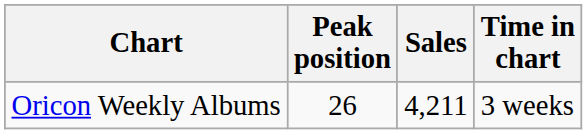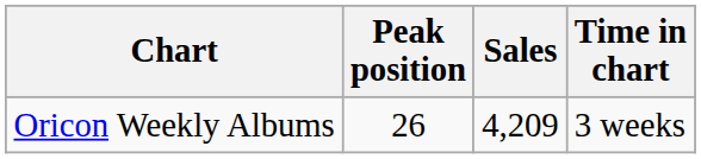 <table class="wikitable">
 <tr>
 <th>Chart</th>
 <th>Peak<br>position</th>
 <th>Sales</th>
 <th>Time in<br>chart</th>
 </tr>
 <tr>
 <td><a href='#'>Oricon</a> Weekly Albums</td>
 <td style="text-align:center;">26</td>
-<td>4,211</td>
+<td>4,209</td>
 <td>3 weeks</td>
 </tr>
 </table>
